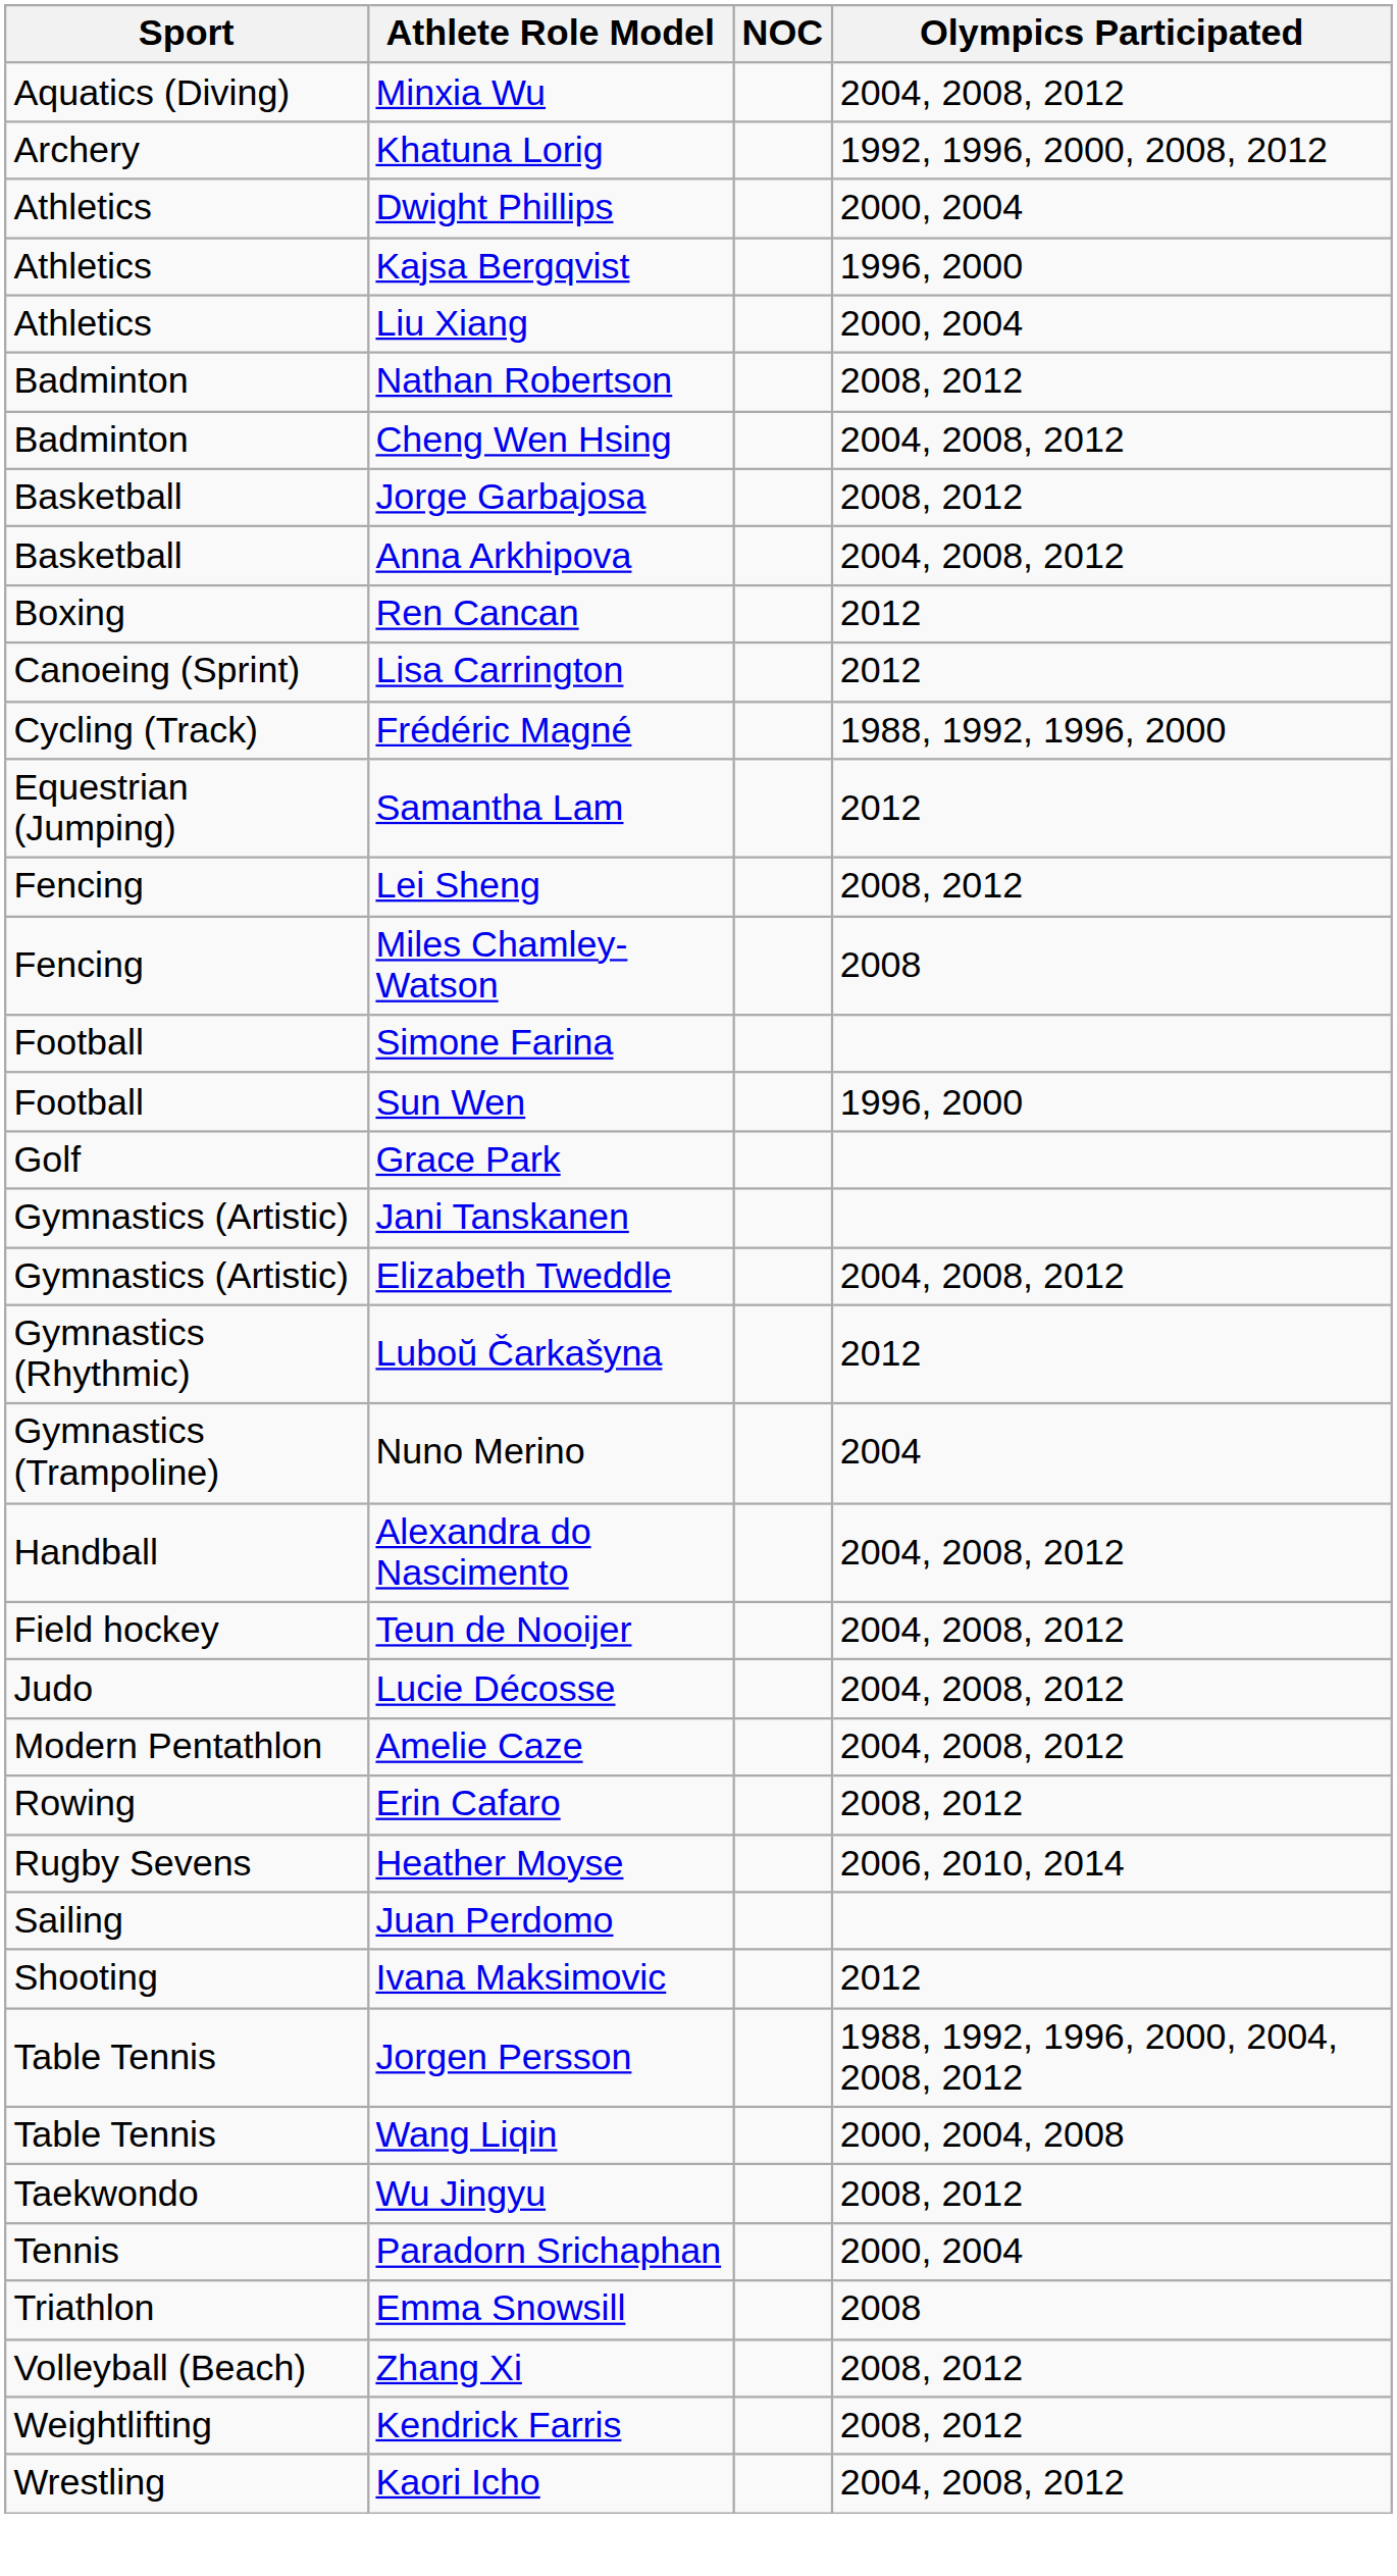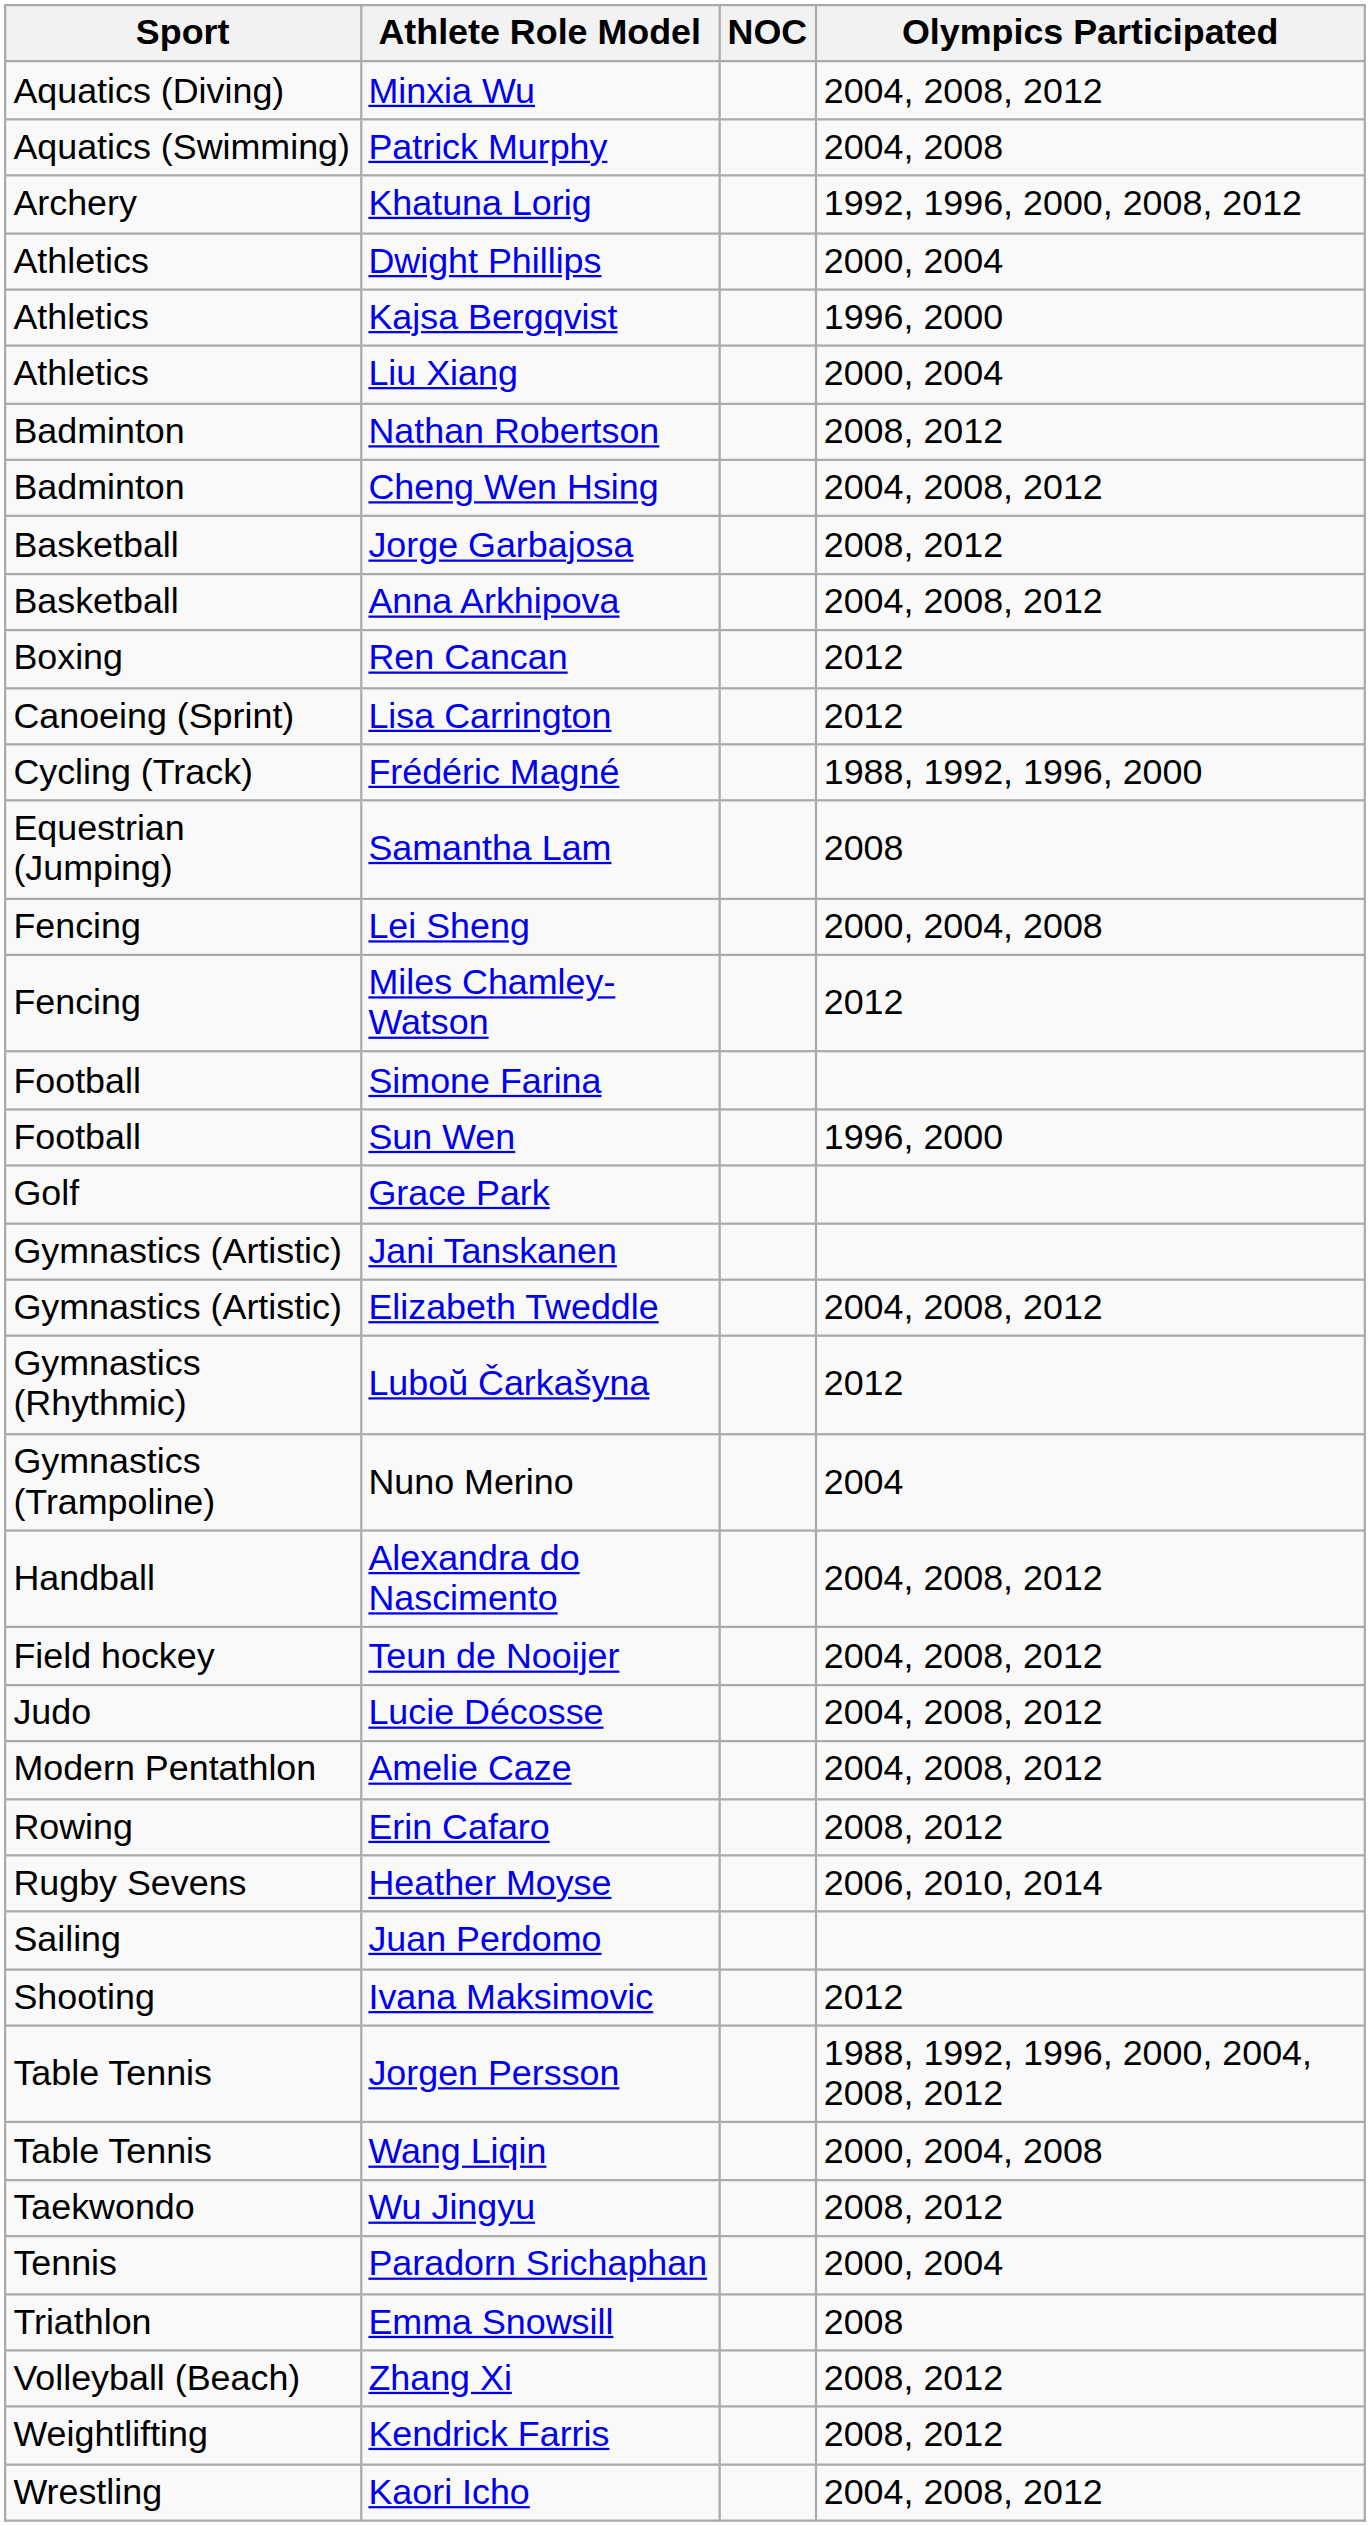 <table class="wikitable collapsible collapsed sortable">
 <tr>
 <th>Sport</th>
 <th>Athlete Role Model</th>
 <th>NOC</th>
 <th>Olympics Participated</th>
 </tr>
 <tr>
 <td>Aquatics (Diving)</td>
 <td><a href='#'>Minxia Wu</a></td>
 <td></td>
 <td>2004, 2008, 2012</td>
+</tr>
+<tr>
+<td>Aquatics (Swimming)</td>
+<td><a href='#'>Patrick Murphy</a></td>
+<td></td>
+<td>2004, 2008</td>
 </tr>
 <tr>
 <td>Archery</td>
 <td><a href='#'>Khatuna Lorig</a></td>
 <td></td>
 <td>1992, 1996, 2000, 2008, 2012</td>
 </tr>
 <tr>
 <td>Athletics</td>
 <td><a href='#'>Dwight Phillips</a></td>
 <td></td>
 <td>2000, 2004</td>
 </tr>
 <tr>
 <td>Athletics</td>
 <td><a href='#'>Kajsa Bergqvist</a></td>
 <td></td>
 <td>1996, 2000</td>
 </tr>
 <tr>
 <td>Athletics</td>
 <td><a href='#'>Liu Xiang</a></td>
 <td></td>
 <td>2000, 2004</td>
 </tr>
 <tr>
 <td>Badminton</td>
 <td><a href='#'>Nathan Robertson</a></td>
 <td></td>
 <td>2008, 2012</td>
 </tr>
 <tr>
 <td>Badminton</td>
 <td><a href='#'>Cheng Wen Hsing</a></td>
 <td></td>
 <td>2004, 2008, 2012</td>
 </tr>
 <tr>
 <td>Basketball</td>
 <td><a href='#'>Jorge Garbajosa</a></td>
 <td></td>
 <td>2008, 2012</td>
 </tr>
 <tr>
 <td>Basketball</td>
 <td><a href='#'>Anna Arkhipova</a></td>
 <td></td>
 <td>2004, 2008, 2012</td>
 </tr>
 <tr>
 <td>Boxing</td>
 <td><a href='#'>Ren Cancan</a></td>
 <td></td>
 <td>2012</td>
 </tr>
 <tr>
 <td>Canoeing (Sprint)</td>
 <td><a href='#'>Lisa Carrington</a></td>
 <td></td>
 <td>2012</td>
 </tr>
 <tr>
 <td>Cycling (Track)</td>
 <td><a href='#'>Frédéric Magné</a></td>
 <td></td>
 <td>1988, 1992, 1996, 2000</td>
 </tr>
 <tr>
 <td>Equestrian (Jumping)</td>
 <td><a href='#'>Samantha Lam</a></td>
 <td></td>
-<td>2012</td>
+<td>2008</td>
 </tr>
 <tr>
 <td>Fencing</td>
 <td><a href='#'>Lei Sheng</a></td>
 <td></td>
-<td>2008, 2012</td>
+<td>2000, 2004, 2008</td>
 </tr>
 <tr>
 <td>Fencing</td>
 <td><a href='#'>Miles Chamley-Watson</a></td>
 <td></td>
-<td>2008</td>
+<td>2012</td>
 </tr>
 <tr>
 <td>Football</td>
 <td><a href='#'>Simone Farina</a></td>
 <td></td>
 <td></td>
 </tr>
 <tr>
 <td>Football</td>
 <td><a href='#'>Sun Wen</a></td>
 <td></td>
 <td>1996, 2000</td>
 </tr>
 <tr>
 <td>Golf</td>
 <td><a href='#'>Grace Park</a></td>
 <td></td>
 <td></td>
 </tr>
 <tr>
 <td>Gymnastics (Artistic)</td>
 <td><a href='#'>Jani Tanskanen</a></td>
 <td></td>
 <td></td>
 </tr>
 <tr>
 <td>Gymnastics (Artistic)</td>
 <td><a href='#'>Elizabeth Tweddle</a></td>
 <td></td>
 <td>2004, 2008, 2012</td>
 </tr>
 <tr>
 <td>Gymnastics (Rhythmic)</td>
 <td><a href='#'>Luboŭ Čarkašyna</a></td>
 <td></td>
 <td>2012</td>
 </tr>
 <tr>
 <td>Gymnastics (Trampoline)</td>
 <td>Nuno Merino</td>
 <td></td>
 <td>2004</td>
 </tr>
 <tr>
 <td>Handball</td>
 <td><a href='#'>Alexandra do Nascimento</a></td>
 <td></td>
 <td>2004, 2008, 2012</td>
 </tr>
 <tr>
 <td>Field hockey</td>
 <td><a href='#'>Teun de Nooijer</a></td>
 <td></td>
 <td>2004, 2008, 2012</td>
 </tr>
 <tr>
 <td>Judo</td>
 <td><a href='#'>Lucie Décosse</a></td>
 <td></td>
 <td>2004, 2008, 2012</td>
 </tr>
 <tr>
 <td>Modern Pentathlon</td>
 <td><a href='#'>Amelie Caze</a></td>
 <td></td>
 <td>2004, 2008, 2012</td>
 </tr>
 <tr>
 <td>Rowing</td>
 <td><a href='#'>Erin Cafaro</a></td>
 <td></td>
 <td>2008, 2012</td>
 </tr>
 <tr>
 <td>Rugby Sevens</td>
 <td><a href='#'>Heather Moyse</a></td>
 <td></td>
 <td>2006, 2010, 2014</td>
 </tr>
 <tr>
 <td>Sailing</td>
 <td><a href='#'>Juan Perdomo</a></td>
 <td></td>
 <td></td>
 </tr>
 <tr>
 <td>Shooting</td>
 <td><a href='#'>Ivana Maksimovic</a></td>
 <td></td>
 <td>2012</td>
 </tr>
 <tr>
 <td>Table Tennis</td>
 <td><a href='#'>Jorgen Persson</a></td>
 <td></td>
 <td>1988, 1992, 1996, 2000, 2004, 2008, 2012</td>
 </tr>
 <tr>
 <td>Table Tennis</td>
 <td><a href='#'>Wang Liqin</a></td>
 <td></td>
 <td>2000, 2004, 2008</td>
 </tr>
 <tr>
 <td>Taekwondo</td>
 <td><a href='#'>Wu Jingyu</a></td>
 <td></td>
 <td>2008, 2012</td>
 </tr>
 <tr>
 <td>Tennis</td>
 <td><a href='#'>Paradorn Srichaphan</a></td>
 <td></td>
 <td>2000, 2004</td>
 </tr>
 <tr>
 <td>Triathlon</td>
 <td><a href='#'>Emma Snowsill</a></td>
 <td></td>
 <td>2008</td>
 </tr>
 <tr>
 <td>Volleyball (Beach)</td>
 <td><a href='#'>Zhang Xi</a></td>
 <td></td>
 <td>2008, 2012</td>
 </tr>
 <tr>
 <td>Weightlifting</td>
 <td><a href='#'>Kendrick Farris</a></td>
 <td></td>
 <td>2008, 2012</td>
 </tr>
 <tr>
 <td>Wrestling</td>
 <td><a href='#'>Kaori Icho</a></td>
 <td></td>
 <td>2004, 2008, 2012</td>
 </tr>
 </table>
